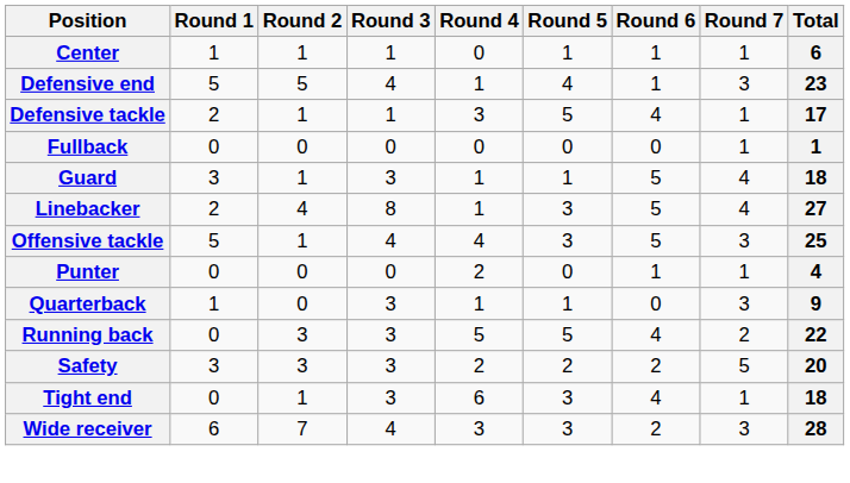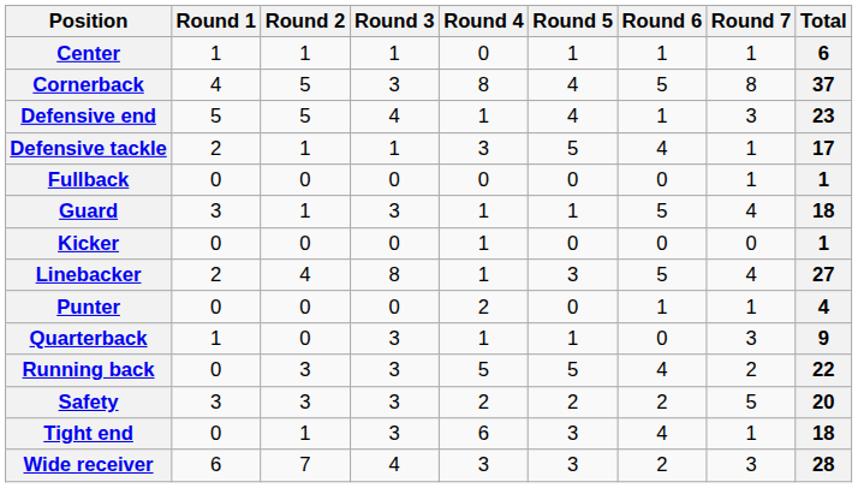 <table class="wikitable sortable" style="text-align:center">
 <tr>
 <th>Position</th>
 <th>Round 1</th>
 <th>Round 2</th>
 <th>Round 3</th>
 <th>Round 4</th>
 <th>Round 5</th>
 <th>Round 6</th>
 <th>Round 7</th>
 <th>Total</th>
 </tr>
 <tr>
 <th><a href='#'>Center</a></th>
 <td>1</td>
 <td>1</td>
 <td>1</td>
 <td>0</td>
 <td>1</td>
 <td>1</td>
 <td>1</td>
 <td style="background:#f2f2f2;text-align:center"><strong>6</strong></td>
+</tr>
+<tr>
+<th><a href='#'>Cornerback</a></th>
+<td>4</td>
+<td>5</td>
+<td>3</td>
+<td>8</td>
+<td>4</td>
+<td>5</td>
+<td>8</td>
+<td style="background:#f2f2f2;text-align:center"><strong>37</strong></td>
 </tr>
 <tr>
 <th><a href='#'>Defensive end</a></th>
 <td>5</td>
 <td>5</td>
 <td>4</td>
 <td>1</td>
 <td>4</td>
 <td>1</td>
 <td>3</td>
 <td style="background:#f2f2f2;text-align:center"><strong>23</strong></td>
 </tr>
 <tr>
 <th><a href='#'>Defensive tackle</a></th>
 <td>2</td>
 <td>1</td>
 <td>1</td>
 <td>3</td>
 <td>5</td>
 <td>4</td>
 <td>1</td>
 <td style="background:#f2f2f2;text-align:center"><strong>17</strong></td>
 </tr>
 <tr>
 <th><a href='#'>Fullback</a></th>
 <td>0</td>
 <td>0</td>
 <td>0</td>
 <td>0</td>
 <td>0</td>
 <td>0</td>
 <td>1</td>
 <td style="background:#f2f2f2;text-align:center"><strong>1</strong></td>
 </tr>
 <tr>
 <th><a href='#'>Guard</a></th>
 <td>3</td>
 <td>1</td>
 <td>3</td>
 <td>1</td>
 <td>1</td>
 <td>5</td>
 <td>4</td>
 <td style="background:#f2f2f2;text-align:center"><strong>18</strong></td>
 </tr>
 <tr>
+<th><a href='#'>Kicker</a></th>
+<td>0</td>
+<td>0</td>
+<td>0</td>
+<td>1</td>
+<td>0</td>
+<td>0</td>
+<td>0</td>
+<td style="background:#f2f2f2;text-align:center"><strong>1</strong></td>
+</tr>
+<tr>
 <th><a href='#'>Linebacker</a></th>
 <td>2</td>
 <td>4</td>
 <td>8</td>
 <td>1</td>
 <td>3</td>
 <td>5</td>
 <td>4</td>
 <td style="background:#f2f2f2;text-align:center"><strong>27</strong></td>
-</tr>
-<tr>
-<th><a href='#'>Offensive tackle</a></th>
-<td>5</td>
-<td>1</td>
-<td>4</td>
-<td>4</td>
-<td>3</td>
-<td>5</td>
-<td>3</td>
-<td style="background:#f2f2f2;text-align:center"><strong>25</strong></td>
 </tr>
 <tr>
 <th><a href='#'>Punter</a></th>
 <td>0</td>
 <td>0</td>
 <td>0</td>
 <td>2</td>
 <td>0</td>
 <td>1</td>
 <td>1</td>
 <td style="background:#f2f2f2;text-align:center"><strong>4</strong></td>
 </tr>
 <tr>
 <th><a href='#'>Quarterback</a></th>
 <td>1</td>
 <td>0</td>
 <td>3</td>
 <td>1</td>
 <td>1</td>
 <td>0</td>
 <td>3</td>
 <td style="background:#f2f2f2;text-align:center"><strong>9</strong></td>
 </tr>
 <tr>
 <th><a href='#'>Running back</a></th>
 <td>0</td>
 <td>3</td>
 <td>3</td>
 <td>5</td>
 <td>5</td>
 <td>4</td>
 <td>2</td>
 <td style="background:#f2f2f2;text-align:center"><strong>22</strong></td>
 </tr>
 <tr>
 <th><a href='#'>Safety</a></th>
 <td>3</td>
 <td>3</td>
 <td>3</td>
 <td>2</td>
 <td>2</td>
 <td>2</td>
 <td>5</td>
 <td style="background:#f2f2f2;text-align:center"><strong>20</strong></td>
 </tr>
 <tr>
 <th><a href='#'>Tight end</a></th>
 <td>0</td>
 <td>1</td>
 <td>3</td>
 <td>6</td>
 <td>3</td>
 <td>4</td>
 <td>1</td>
 <td style="background:#f2f2f2;text-align:center"><strong>18</strong></td>
 </tr>
 <tr>
 <th><a href='#'>Wide receiver</a></th>
 <td>6</td>
 <td>7</td>
 <td>4</td>
 <td>3</td>
 <td>3</td>
 <td>2</td>
 <td>3</td>
 <td style="background:#f2f2f2;text-align:center"><strong>28</strong></td>
 </tr>
 </table>
